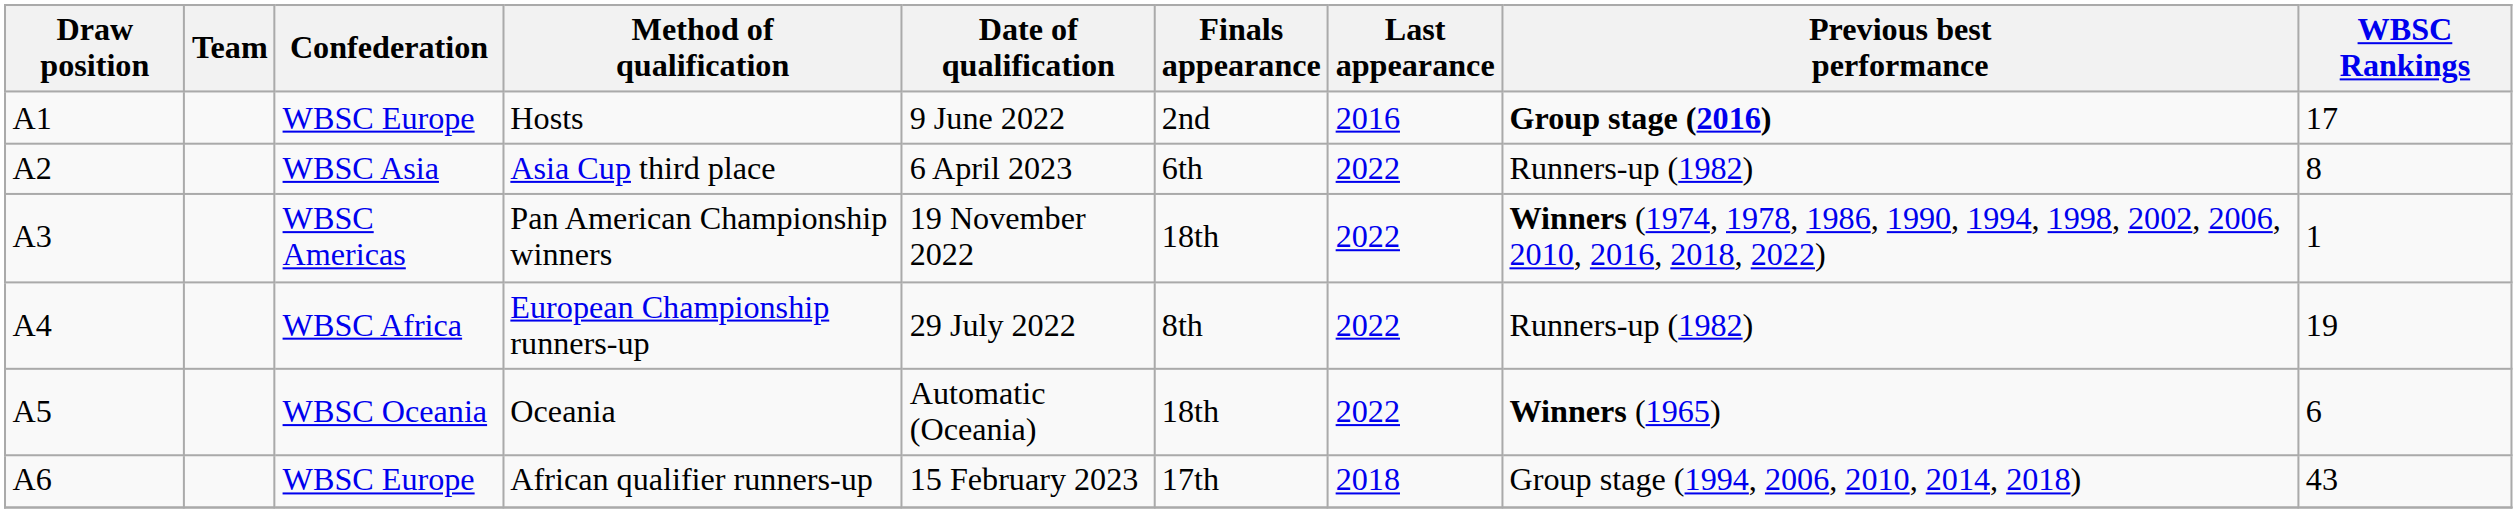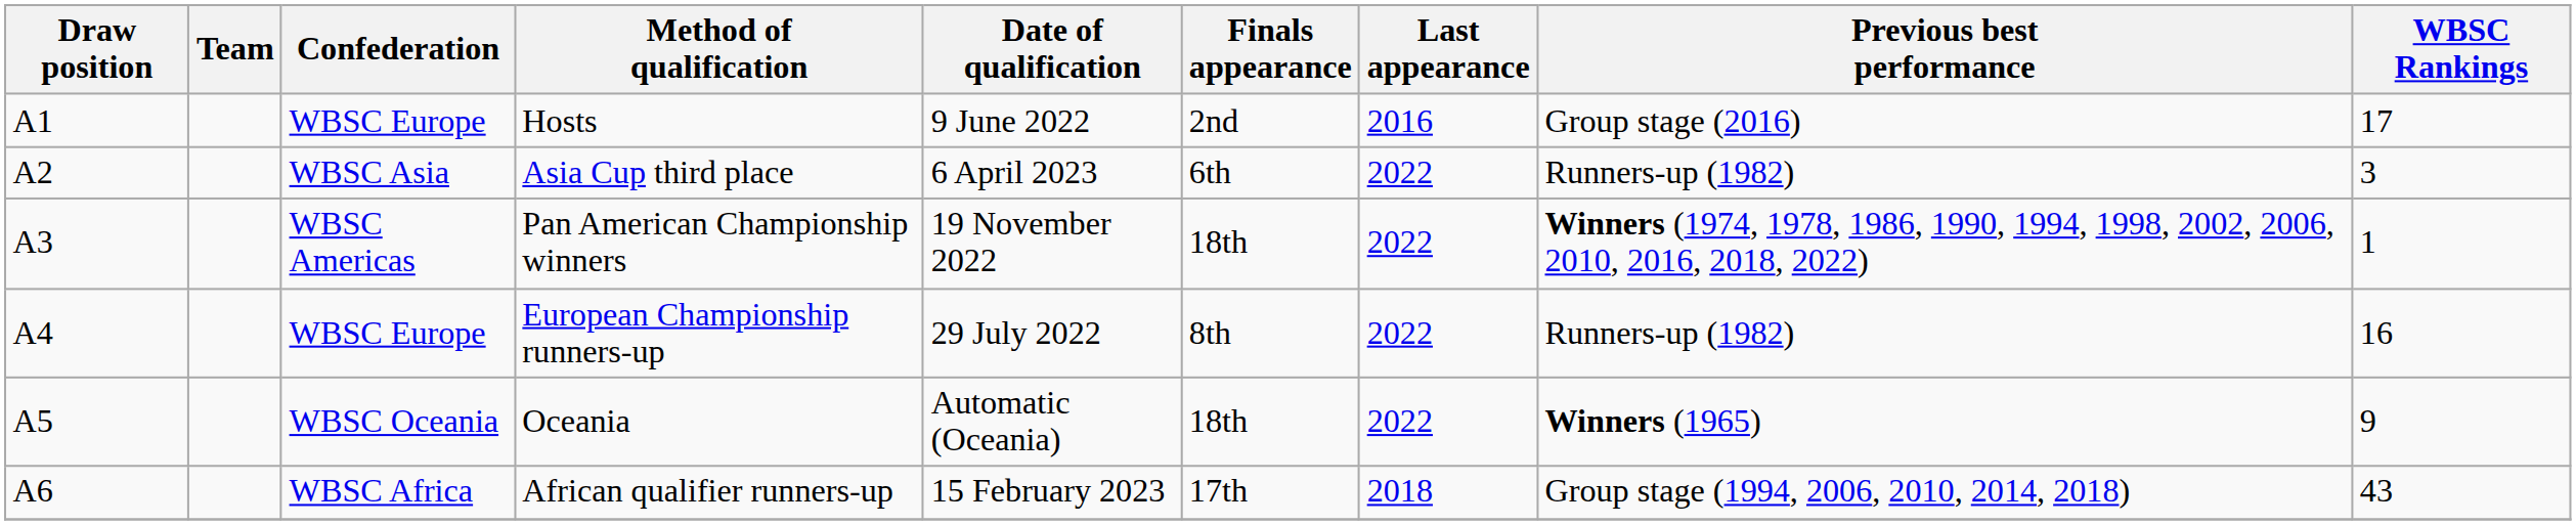 <table class="wikitable sortable">
 <tr>
 <th>Draw position</th>
 <th>Team</th>
 <th>Confederation</th>
 <th>Method of<br>qualification</th>
 <th>Date of<br>qualification</th>
 <th data-sort-type="number">Finals<br>appearance</th>
 <th>Last<br>appearance</th>
 <th>Previous best<br>performance</th>
 <th><a href='#'>WBSC Rankings</a></th>
 </tr>
 <tr>
 <td>A1</td>
 <td style=white-space:nowrap></td>
 <td><a href='#'>WBSC Europe</a></td>
 <td data-sort-value="*">Hosts</td>
 <td>9 June 2022</td>
 <td>2nd</td>
 <td><a href='#'>2016</a></td>
-<td data-sort-value="2.0"><strong>Group stage (<a href='#'>2016</a>)</strong></td>
+<td data-sort-value="2.0">Group stage (<a href='#'>2016</a>)</td>
 <td>17</td>
 </tr>
 <tr>
 <td>A2</td>
 <td style=white-space:nowrap></td>
 <td><a href='#'>WBSC Asia</a></td>
 <td><a href='#'>Asia Cup</a> third place</td>
 <td>6 April 2023</td>
 <td>6th</td>
 <td><a href='#'>2022</a></td>
 <td data-sort-value="7.0">Runners-up (<a href='#'>1982</a>)</td>
-<td>8</td>
+<td>3</td>
 </tr>
 <tr>
 <td>A3</td>
 <td style=white-space:nowrap></td>
 <td><a href='#'>WBSC Americas</a></td>
 <td>Pan American Championship winners</td>
 <td>19 November 2022</td>
 <td>18th</td>
 <td><a href='#'>2022</a></td>
 <td data-sort-value="8.0"><strong>Winners</strong> (<a href='#'>1974</a>, <a href='#'>1978</a>, <a href='#'>1986</a>, <a href='#'>1990</a>, <a href='#'>1994</a>, <a href='#'>1998</a>, <a href='#'>2002</a>, <a href='#'>2006</a>, <a href='#'>2010</a>, <a href='#'>2016</a>, <a href='#'>2018</a>, <a href='#'>2022</a>)</td>
 <td>1</td>
 </tr>
 <tr>
 <td>A4</td>
 <td style=white-space:nowrap></td>
-<td><a href='#'>WBSC Africa</a></td>
+<td><a href='#'>WBSC Europe</a></td>
 <td><a href='#'>European Championship</a> runners-up</td>
 <td>29 July 2022</td>
 <td>8th</td>
 <td><a href='#'>2022</a></td>
 <td data-sort-value="7.0">Runners-up (<a href='#'>1982</a>)</td>
-<td>19</td>
+<td>16</td>
 </tr>
 <tr>
 <td>A5</td>
 <td style=white-space:nowrap></td>
 <td><a href='#'>WBSC Oceania</a></td>
 <td>Oceania</td>
 <td>Automatic (Oceania)</td>
 <td>18th</td>
 <td><a href='#'>2022</a></td>
 <td data-sort-value="8.0"><strong>Winners</strong> (<a href='#'>1965</a>)</td>
-<td>6</td>
+<td>9</td>
 </tr>
 <tr>
 <td>A6</td>
 <td style=white-space:nowrap></td>
-<td><a href='#'>WBSC Europe</a></td>
+<td><a href='#'>WBSC Africa</a></td>
 <td>African qualifier runners-up</td>
 <td>15 February 2023</td>
 <td>17th</td>
 <td><a href='#'>2018</a></td>
 <td data-sort-value="2.0">Group stage (<a href='#'>1994</a>, <a href='#'>2006</a>, <a href='#'>2010</a>, <a href='#'>2014</a>, <a href='#'>2018</a>)</td>
 <td>43</td>
 </tr>
 <tr>
 </tr>
 </table>
